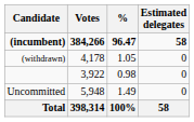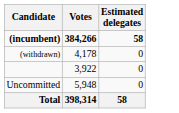 <table class="wikitable sortable" style="text-align:right;">
 <tr>
 <th style="text-align:center;">Candidate</th>
 <th style="text-align:center;">Votes</th>
-<th style="text-align:center;">%</th>
 <th>Estimated<br>delegates</th>
 </tr>
 <tr>
 <td><strong></strong> <strong>(incumbent)</strong></td>
 <td><strong>384,266</strong></td>
-<td><strong>96.47</strong></td>
 <td><strong>58</strong></td>
 </tr>
 <tr>
 <td> <small>(withdrawn)</small></td>
 <td>4,178</td>
-<td>1.05</td>
 <td>0</td>
 </tr>
 <tr>
 <td></td>
 <td>3,922</td>
-<td>0.98</td>
 <td>0</td>
 </tr>
 <tr>
 <td>Uncommitted</td>
 <td>5,948</td>
-<td>1.49</td>
 <td>0</td>
 </tr>
 <tr>
 <th style="text-align:right;">Total</th>
 <th>398,314</th>
-<th>100%</th>
 <th>58</th>
 </tr>
 </table>
